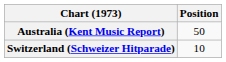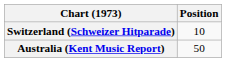 <table class="wikitable plainrowheaders" style="text-align:center">
 <tr>
 <th>Chart (1973)</th>
 <th>Position</th>
 </tr>
 <tr>
+<th scope="row">Switzerland (<a href='#'>Schweizer Hitparade</a>)</th>
+<td>10</td>
+</tr>
+<tr>
 <th scope="row">Australia (<a href='#'>Kent Music Report</a>)</th>
 <td>50</td>
 </tr>
-<tr>
-<th scope="row">Switzerland (<a href='#'>Schweizer Hitparade</a>)</th>
-<td>10</td>
-</tr>
 </table>
